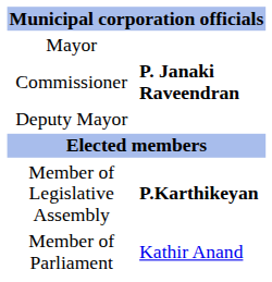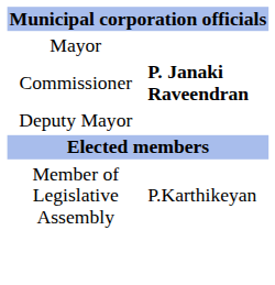 <table class="toccolours" style="clear:right; float:right; background:#fff; margin:0 0 0.5em 1em; width:220px">
 <tr>
 <td style="background:#A8BDEC" align="center" colspan=2><strong>Municipal corporation officials</strong></td>
 </tr>
 <tr>
 <td style="text-align:center;">Mayor</td>
 <td></td>
 </tr>
 <tr>
 <td style="text-align:center;">Commissioner</td>
 <td><strong>P. Janaki Raveendran</strong></td>
 </tr>
 <tr>
 <td style="text-align:center;">Deputy Mayor</td>
 <td></td>
 </tr>
 <tr>
 <th style="background:#a8bdec; text-align:center;" colspan=2>Elected members</th>
 </tr>
 <tr>
 <td style="text-align:center;">Member of Legislative Assembly</td>
-<td><strong>P.Karthikeyan</strong></td>
-</tr>
-<tr>
-<td style="text-align:center;">Member of Parliament</td>
-<td><a href='#'>Kathir Anand</a></td>
+<td>P.Karthikeyan</td>
 </tr>
 </table>
